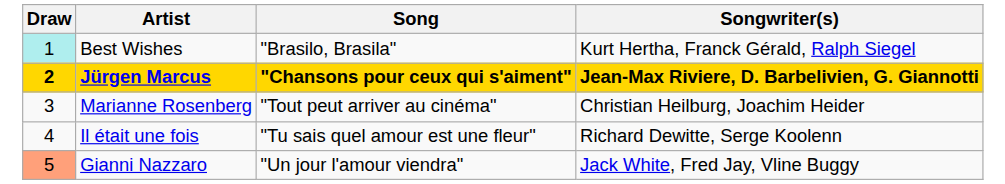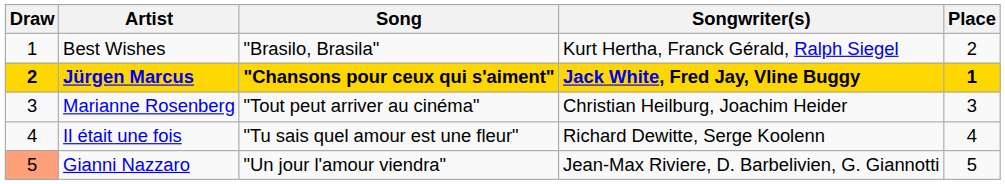 <table class="sortable wikitable" style="margin: 1em auto 1em auto; text-align:center">
 <tr>
 <th>Draw</th>
 <th>Artist</th>
 <th>Song</th>
 <th>Songwriter(s)</th>
+<th>Place</th>
 </tr>
 <tr>
-<td style="background: paleturquoise;">1</td>
+<td>1</td>
 <td align="left">Best Wishes</td>
 <td align="left">"Brasilo, Brasila"</td>
 <td align="left">Kurt Hertha, Franck Gérald, <a href='#'>Ralph Siegel</a></td>
+<td>2</td>
 </tr>
 <tr style="font-weight:bold; background:gold;">
 <td>2</td>
 <td align="left"><a href='#'>Jürgen Marcus</a></td>
 <td align="left">"Chansons pour ceux qui s'aiment"</td>
-<td align="left">Jean-Max Riviere, D. Barbelivien, G. Giannotti</td>
+<td align="left"><a href='#'>Jack White</a>, Fred Jay, Vline Buggy</td>
+<td>1</td>
 </tr>
 <tr>
 <td>3</td>
 <td align="left"><a href='#'>Marianne Rosenberg</a></td>
 <td align="left">"Tout peut arriver au cinéma"</td>
 <td align="left">Christian Heilburg, Joachim Heider</td>
+<td>3</td>
 </tr>
 <tr>
 <td>4</td>
 <td align="left"><a href='#'>Il était une fois</a></td>
 <td align="left">"Tu sais quel amour est une fleur"</td>
 <td align="left">Richard Dewitte, Serge Koolenn</td>
+<td>4</td>
 </tr>
 <tr>
 <td style="background: lightsalmon;">5</td>
 <td align="left"><a href='#'>Gianni Nazzaro</a></td>
 <td align="left">"Un jour l'amour viendra"</td>
-<td align="left"><a href='#'>Jack White</a>, Fred Jay, Vline Buggy</td>
+<td align="left">Jean-Max Riviere, D. Barbelivien, G. Giannotti</td>
+<td>5</td>
 </tr>
 </table>
